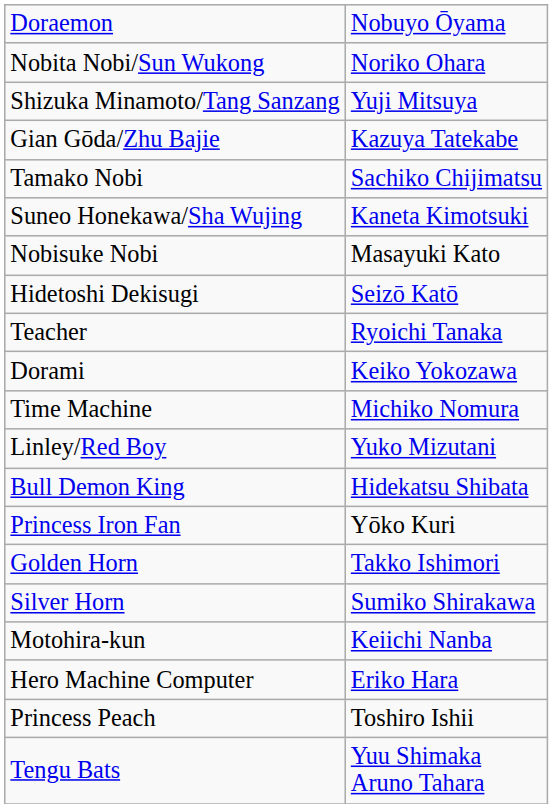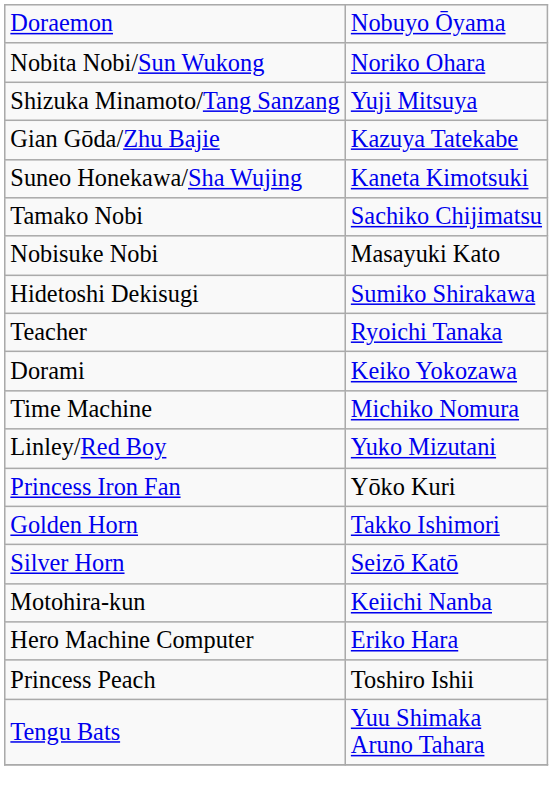 <table class="wikitable">
 <tr>
 <td><a href='#'>Doraemon</a></td>
 <td><a href='#'>Nobuyo Ōyama</a></td>
 </tr>
 <tr>
 <td>Nobita Nobi/<a href='#'>Sun Wukong</a></td>
 <td><a href='#'>Noriko Ohara</a></td>
 </tr>
 <tr>
 <td>Shizuka Minamoto/<a href='#'>Tang Sanzang</a></td>
 <td><a href='#'>Yuji Mitsuya</a></td>
 </tr>
 <tr>
 <td>Gian Gōda/<a href='#'>Zhu Bajie</a></td>
 <td><a href='#'>Kazuya Tatekabe</a></td>
 </tr>
 <tr>
+<td>Suneo Honekawa/<a href='#'>Sha Wujing</a></td>
+<td><a href='#'>Kaneta Kimotsuki</a></td>
+</tr>
+<tr>
 <td>Tamako Nobi</td>
 <td><a href='#'>Sachiko Chijimatsu</a></td>
-</tr>
-<tr>
-<td>Suneo Honekawa/<a href='#'>Sha Wujing</a></td>
-<td><a href='#'>Kaneta Kimotsuki</a></td>
 </tr>
 <tr>
 <td>Nobisuke Nobi</td>
 <td>Masayuki Kato</td>
 </tr>
 <tr>
 <td>Hidetoshi Dekisugi</td>
-<td><a href='#'>Seizō Katō</a></td>
+<td><a href='#'>Sumiko Shirakawa</a></td>
 </tr>
 <tr>
 <td>Teacher</td>
 <td><a href='#'>Ryoichi Tanaka</a></td>
 </tr>
 <tr>
 <td>Dorami</td>
 <td><a href='#'>Keiko Yokozawa</a></td>
 </tr>
 <tr>
 <td>Time Machine</td>
 <td><a href='#'>Michiko Nomura</a></td>
 </tr>
 <tr>
 <td>Linley/<a href='#'>Red Boy</a></td>
 <td><a href='#'>Yuko Mizutani</a></td>
 </tr>
 <tr>
-<td><a href='#'>Bull Demon King</a></td>
-<td><a href='#'>Hidekatsu Shibata</a></td>
-</tr>
-<tr>
 <td><a href='#'>Princess Iron Fan</a></td>
 <td>Yōko Kuri</td>
 </tr>
 <tr>
 <td><a href='#'>Golden Horn</a></td>
 <td><a href='#'>Takko Ishimori</a></td>
 </tr>
 <tr>
 <td><a href='#'>Silver Horn</a></td>
-<td><a href='#'>Sumiko Shirakawa</a></td>
+<td><a href='#'>Seizō Katō</a></td>
 </tr>
 <tr>
 <td>Motohira-kun</td>
 <td><a href='#'>Keiichi Nanba</a></td>
 </tr>
 <tr>
 <td>Hero Machine Computer</td>
 <td><a href='#'>Eriko Hara</a></td>
 </tr>
 <tr>
 <td>Princess Peach</td>
 <td>Toshiro Ishii</td>
 </tr>
 <tr>
 <td><a href='#'>Tengu Bats</a></td>
 <td><a href='#'>Yuu Shimaka</a><br><a href='#'>Aruno Tahara</a></td>
 </tr>
 <tr>
 </tr>
 </table>
